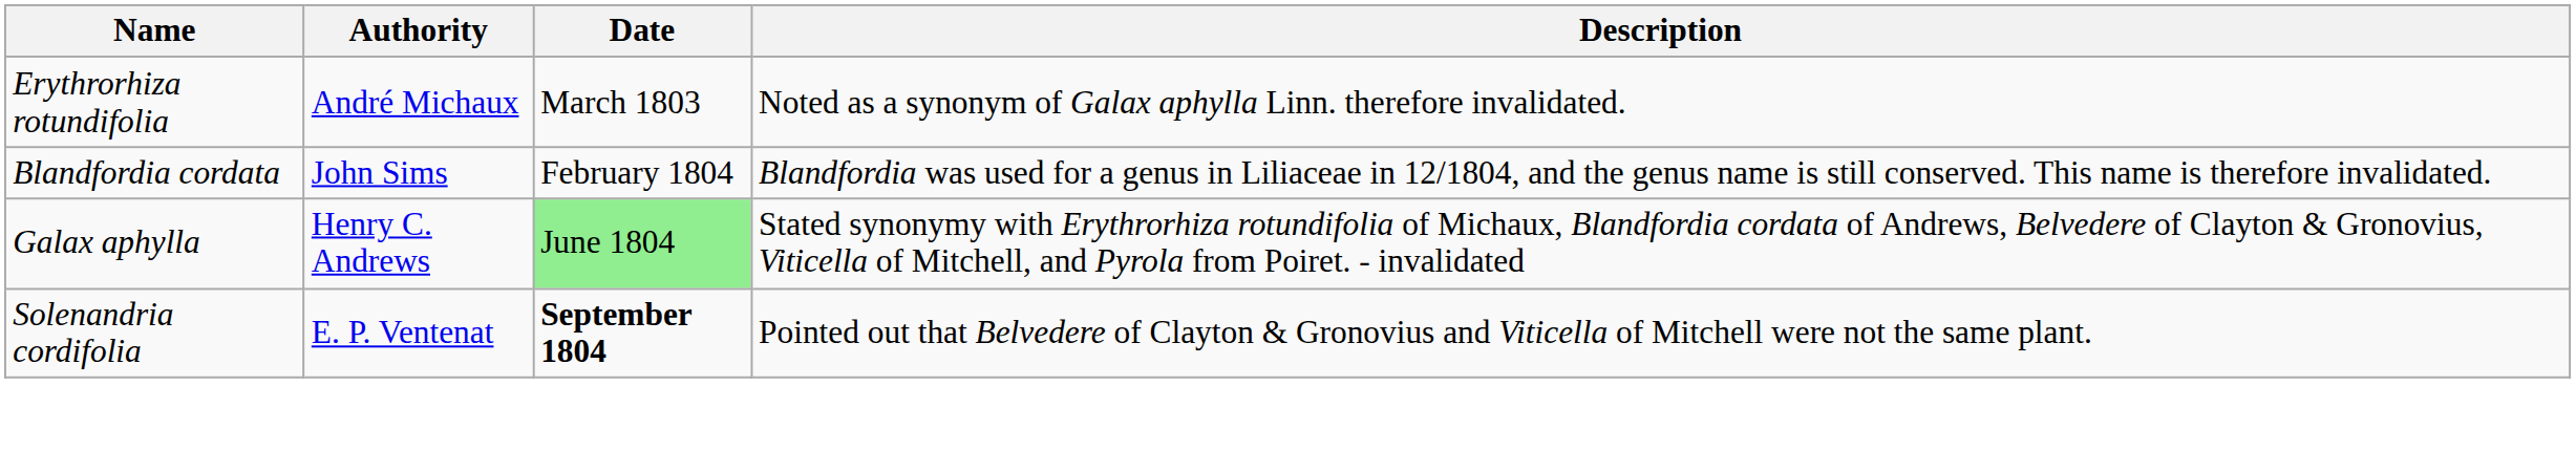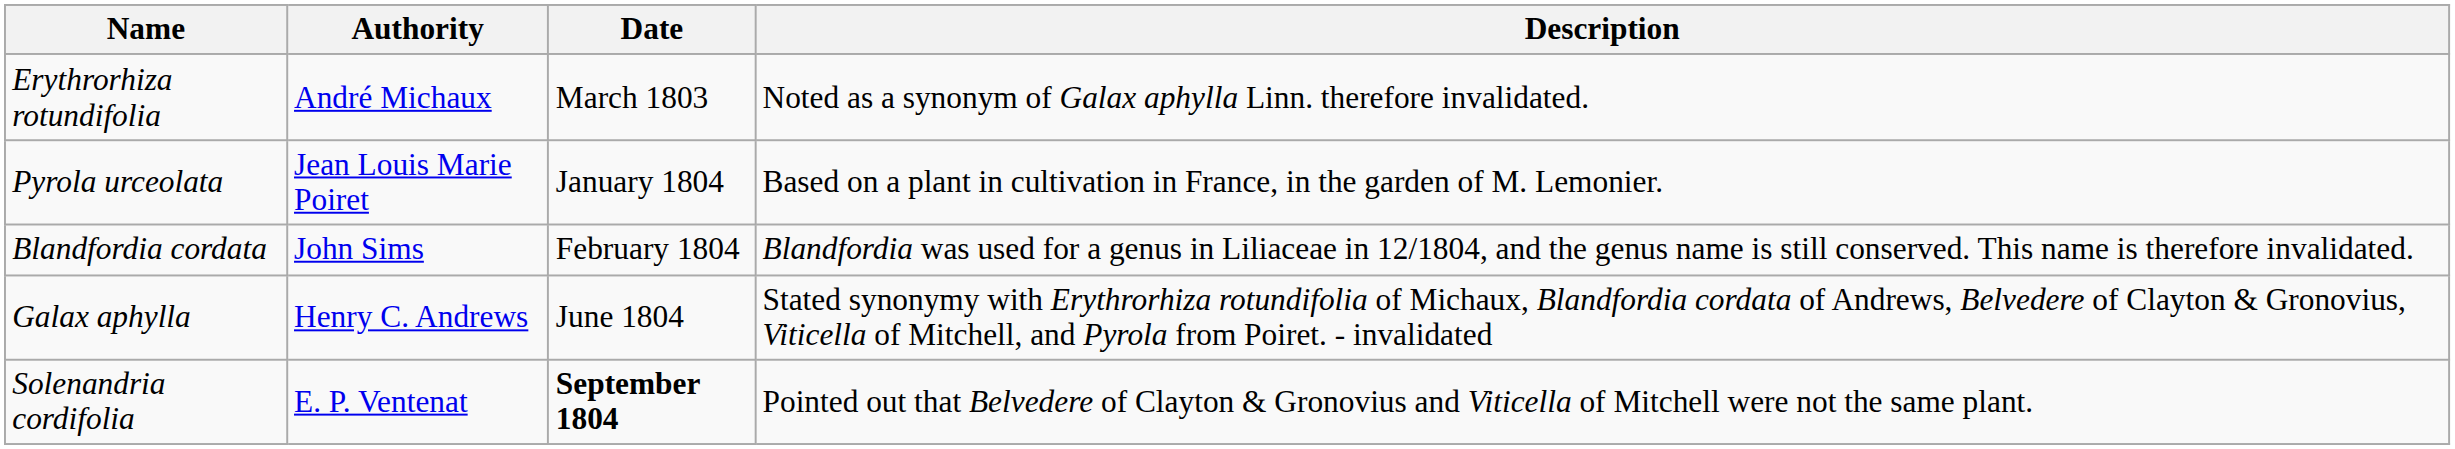 <table class="wikitable">
 <tr>
 <th>Name</th>
 <th>Authority</th>
 <th>Date</th>
 <th>Description</th>
 </tr>
 <tr>
 <td><em>Erythrorhiza rotundifolia</em></td>
 <td><a href='#'>André Michaux</a></td>
 <td>March 1803</td>
 <td>Noted as a synonym of <em>Galax aphylla</em> Linn. therefore invalidated.</td>
 </tr>
 <tr>
+<td><em>Pyrola urceolata</em></td>
+<td><a href='#'>Jean Louis Marie Poiret</a></td>
+<td>January 1804</td>
+<td>Based on a plant in cultivation in France, in the garden of M. Lemonier.</td>
+</tr>
+<tr>
 <td><em>Blandfordia cordata</em></td>
 <td><a href='#'>John Sims</a></td>
 <td>February 1804</td>
 <td><em>Blandfordia</em> was used for a genus in Liliaceae in 12/1804, and the genus name is still conserved. This name is therefore invalidated.</td>
 </tr>
 <tr>
 <td><em>Galax aphylla</em></td>
 <td><a href='#'>Henry C. Andrews</a></td>
-<td style="background: lightgreen;">June 1804</td>
+<td>June 1804</td>
 <td>Stated synonymy with <em>Erythrorhiza rotundifolia</em> of Michaux, <em>Blandfordia cordata</em> of Andrews, <em>Belvedere</em> of Clayton & Gronovius, <em>Viticella</em> of Mitchell, and <em>Pyrola</em> from Poiret. - invalidated</td>
 </tr>
 <tr>
 <td><em>Solenandria cordifolia</em></td>
 <td><a href='#'>E. P. Ventenat</a></td>
 <td><strong>September 1804</strong></td>
 <td>Pointed out that <em>Belvedere</em> of Clayton & Gronovius and <em>Viticella</em> of Mitchell were not the same plant.</td>
 </tr>
 </table>
